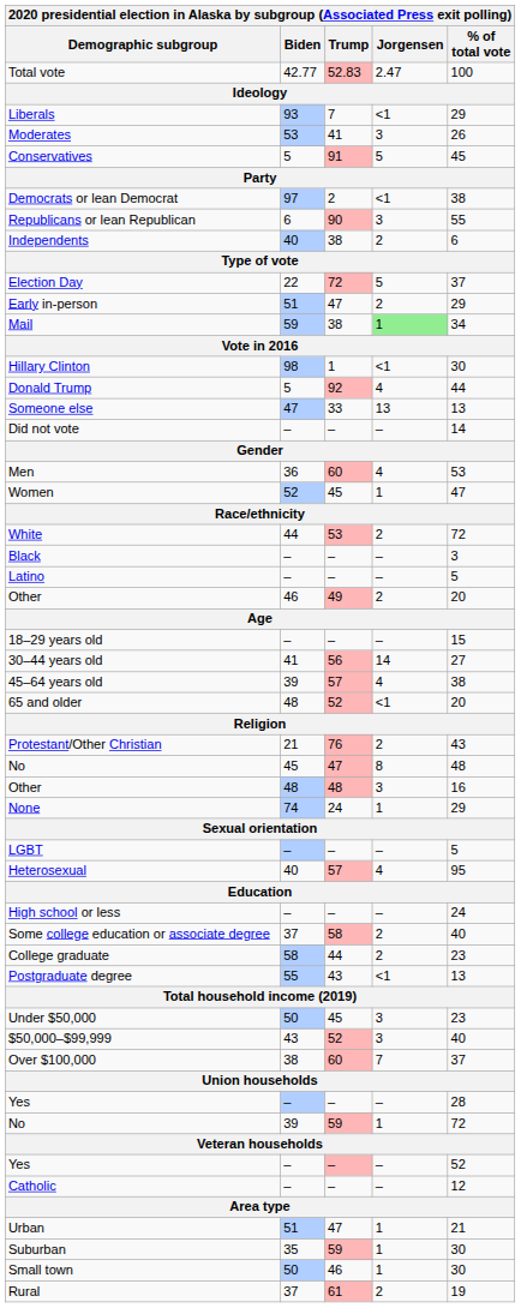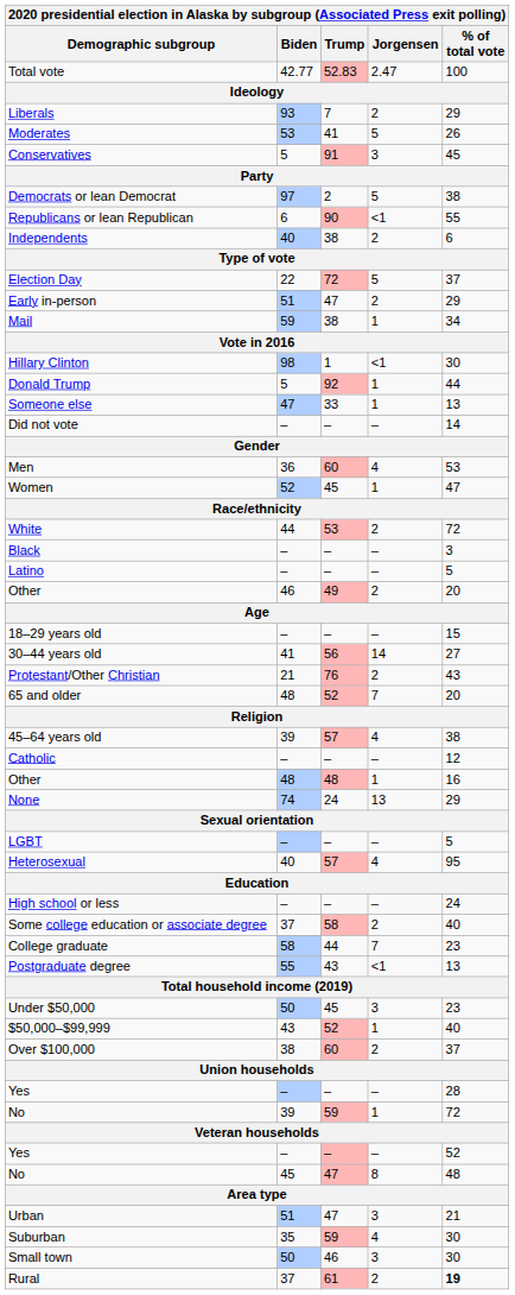 <table class="wikitable sortable">
 <tr>
 <th colspan="5">2020 presidential election in Alaska by subgroup (<a href='#'>Associated Press</a> exit polling)</th>
 </tr>
 <tr>
 <th>Demographic subgroup</th>
 <th>Biden</th>
 <th>Trump</th>
 <th>Jorgensen</th>
 <th>% of<br>total vote</th>
 </tr>
 <tr>
 <td>Total vote</td>
 <td>42.77</td>
 <td style="text-align:left; background:#ffb6b6;">52.83</td>
 <td>2.47</td>
 <td>100</td>
 </tr>
 <tr>
 <th colspan="5">Ideology</th>
 </tr>
 <tr>
 <td><a href='#'>Liberals</a></td>
 <td style="text-align:left; background:#b0ceff;">93</td>
 <td>7</td>
-<td><1</td>
+<td>2</td>
 <td>29</td>
 </tr>
 <tr>
 <td><a href='#'>Moderates</a></td>
 <td style="text-align:left; background:#b0ceff;">53</td>
 <td>41</td>
-<td>3</td>
+<td>5</td>
 <td>26</td>
 </tr>
 <tr>
 <td><a href='#'>Conservatives</a></td>
 <td>5</td>
 <td style="text-align:left; background:#ffb6b6;">91</td>
-<td>5</td>
+<td>3</td>
 <td>45</td>
 </tr>
 <tr>
 <th colspan="5">Party</th>
 </tr>
 <tr>
 <td><a href='#'>Democrats</a> or lean Democrat</td>
 <td style="text-align:left; background:#b0ceff;">97</td>
 <td>2</td>
-<td><1</td>
+<td>5</td>
 <td>38</td>
 </tr>
 <tr>
 <td><a href='#'>Republicans</a> or lean Republican</td>
 <td>6</td>
 <td style="text-align:left; background:#ffb6b6;">90</td>
-<td>3</td>
+<td><1</td>
 <td>55</td>
 </tr>
 <tr>
 <td><a href='#'>Independents</a></td>
 <td style="text-align:left; background:#b0ceff;">40</td>
 <td>38</td>
 <td>2</td>
 <td>6</td>
 </tr>
 <tr>
 <th colspan="5">Type of vote</th>
 </tr>
 <tr>
 <td><a href='#'>Election Day</a></td>
 <td>22</td>
 <td style="text-align:left; background:#ffb6b6;">72</td>
 <td>5</td>
 <td>37</td>
 </tr>
 <tr>
 <td><a href='#'>Early</a> in-person</td>
 <td style="text-align:left; background:#b0ceff;">51</td>
 <td>47</td>
 <td>2</td>
 <td>29</td>
 </tr>
 <tr>
 <td><a href='#'>Mail</a></td>
 <td style="text-align:left; background:#b0ceff;">59</td>
 <td>38</td>
-<td style="background: lightgreen;">1</td>
+<td>1</td>
 <td>34</td>
 </tr>
 <tr>
 <th colspan="5">Vote in 2016</th>
 </tr>
 <tr>
 <td><a href='#'>Hillary Clinton</a></td>
 <td style="text-align:left; background:#b0ceff;">98</td>
 <td>1</td>
 <td><1</td>
 <td>30</td>
 </tr>
 <tr>
 <td><a href='#'>Donald Trump</a></td>
 <td>5</td>
 <td style="text-align:left; background:#ffb6b6;">92</td>
-<td>4</td>
+<td>1</td>
 <td>44</td>
 </tr>
 <tr>
 <td><a href='#'>Someone else</a></td>
 <td style="text-align:left; background:#b0ceff;">47</td>
 <td>33</td>
-<td>13</td>
+<td>1</td>
 <td>13</td>
 </tr>
 <tr>
 <td>Did not vote</td>
 <td>–</td>
 <td>–</td>
 <td>–</td>
 <td>14</td>
 </tr>
 <tr>
 <th colspan="5">Gender</th>
 </tr>
 <tr>
 <td>Men</td>
 <td>36</td>
 <td style="text-align:left; background:#ffb6b6;">60</td>
 <td>4</td>
 <td>53</td>
 </tr>
 <tr>
 <td>Women</td>
 <td style="text-align:left; background:#b0ceff;">52</td>
 <td>45</td>
 <td>1</td>
 <td>47</td>
 </tr>
 <tr>
 <th colspan="5">Race/ethnicity</th>
 </tr>
 <tr>
 <td><a href='#'>White</a></td>
 <td>44</td>
 <td style="text-align:left; background:#ffb6b6;">53</td>
 <td>2</td>
 <td>72</td>
 </tr>
 <tr>
 <td><a href='#'>Black</a></td>
 <td>–</td>
 <td>–</td>
 <td>–</td>
 <td>3</td>
 </tr>
 <tr>
 <td><a href='#'>Latino</a></td>
 <td>–</td>
 <td>–</td>
 <td>–</td>
 <td>5</td>
 </tr>
 <tr>
 <td>Other</td>
 <td>46</td>
 <td style="text-align:left; background:#ffb6b6;">49</td>
 <td>2</td>
 <td>20</td>
 </tr>
 <tr>
 <th colspan="5">Age</th>
 </tr>
 <tr>
 <td>18–29 years old</td>
 <td>–</td>
 <td>–</td>
 <td>–</td>
 <td>15</td>
 </tr>
 <tr>
 <td>30–44 years old</td>
 <td>41</td>
 <td style="text-align:left; background:#ffb6b6;">56</td>
 <td>14</td>
 <td>27</td>
 </tr>
 <tr>
+<td><a href='#'>Protestant</a>/Other <a href='#'>Christian</a></td>
+<td>21</td>
+<td style="text-align:left; background:#ffb6b6;">76</td>
+<td>2</td>
+<td>43</td>
+</tr>
+<tr>
+<td>65 and older</td>
+<td>48</td>
+<td style="text-align:left; background:#ffb6b6;">52</td>
+<td>7</td>
+<td>20</td>
+</tr>
+<tr>
+<th colspan="5">Religion</th>
+</tr>
+<tr>
 <td>45–64 years old</td>
 <td>39</td>
 <td style="text-align:left; background:#ffb6b6;">57</td>
 <td>4</td>
 <td>38</td>
 </tr>
 <tr>
-<td>65 and older</td>
-<td>48</td>
-<td style="text-align:left; background:#ffb6b6;">52</td>
-<td><1</td>
-<td>20</td>
-</tr>
-<tr>
-<th colspan="5">Religion</th>
-</tr>
-<tr>
-<td><a href='#'>Protestant</a>/Other <a href='#'>Christian</a></td>
-<td>21</td>
-<td style="text-align:left; background:#ffb6b6;">76</td>
-<td>2</td>
-<td>43</td>
-</tr>
-<tr>
-<td>No</td>
-<td>45</td>
-<td style="text-align:left; background:#ffb6b6;">47</td>
-<td>8</td>
-<td>48</td>
+<td><a href='#'>Catholic</a></td>
+<td>–</td>
+<td>–</td>
+<td>–</td>
+<td>12</td>
 </tr>
 <tr>
 <td>Other</td>
 <td style="text-align:left; background:#b0ceff;">48</td>
 <td style="text-align:left; background:#ffb6b6;">48</td>
-<td>3</td>
+<td>1</td>
 <td>16</td>
 </tr>
 <tr>
 <td><a href='#'>None</a></td>
 <td style="text-align:left; background:#b0ceff;">74</td>
 <td>24</td>
-<td>1</td>
+<td>13</td>
 <td>29</td>
 </tr>
 <tr>
 <th colspan="5">Sexual orientation</th>
 </tr>
 <tr>
 <td><a href='#'>LGBT</a></td>
 <td style="text-align:left; background:#b0ceff;">–</td>
 <td>–</td>
 <td>–</td>
 <td>5</td>
 </tr>
 <tr>
 <td><a href='#'>Heterosexual</a></td>
 <td>40</td>
 <td style="text-align:left; background:#ffb6b6;">57</td>
 <td>4</td>
 <td>95</td>
 </tr>
 <tr>
 <th colspan="5">Education</th>
 </tr>
 <tr>
 <td><a href='#'>High school</a> or less</td>
 <td>–</td>
 <td>–</td>
 <td>–</td>
 <td>24</td>
 </tr>
 <tr>
 <td>Some <a href='#'>college</a> education or <a href='#'>associate degree</a></td>
 <td>37</td>
 <td style="text-align:left; background:#ffb6b6;">58</td>
 <td>2</td>
 <td>40</td>
 </tr>
 <tr>
 <td>College graduate</td>
 <td style="text-align:left; background:#b0ceff;">58</td>
 <td>44</td>
-<td>2</td>
+<td>7</td>
 <td>23</td>
 </tr>
 <tr>
 <td><a href='#'>Postgraduate</a> degree</td>
 <td style="text-align:left; background:#b0ceff;">55</td>
 <td>43</td>
 <td><1</td>
 <td>13</td>
 </tr>
 <tr>
 <th colspan="5">Total household income (2019)</th>
 </tr>
 <tr>
 <td>Under $50,000</td>
 <td style="text-align:left; background:#b0ceff;">50</td>
 <td>45</td>
 <td>3</td>
 <td>23</td>
 </tr>
 <tr>
 <td>$50,000–$99,999</td>
 <td>43</td>
 <td style="text-align:left; background:#ffb6b6;">52</td>
-<td>3</td>
+<td>1</td>
 <td>40</td>
 </tr>
 <tr>
 <td>Over $100,000</td>
 <td>38</td>
 <td style="text-align:left; background:#ffb6b6;">60</td>
-<td>7</td>
+<td>2</td>
 <td>37</td>
 </tr>
 <tr>
 <th colspan="5">Union households</th>
 </tr>
 <tr>
 <td>Yes</td>
 <td style="text-align:left; background:#b0ceff;">–</td>
 <td>–</td>
 <td>–</td>
 <td>28</td>
 </tr>
 <tr>
 <td>No</td>
 <td>39</td>
 <td style="text-align:left; background:#ffb6b6;">59</td>
 <td>1</td>
 <td>72</td>
 </tr>
 <tr>
 <th colspan="5">Veteran households</th>
 </tr>
 <tr>
 <td>Yes</td>
 <td>–</td>
 <td style="text-align:left; background:#ffb6b6;">–</td>
 <td>–</td>
 <td>52</td>
 </tr>
 <tr>
-<td><a href='#'>Catholic</a></td>
-<td>–</td>
-<td>–</td>
-<td>–</td>
-<td>12</td>
+<td>No</td>
+<td>45</td>
+<td style="text-align:left; background:#ffb6b6;">47</td>
+<td>8</td>
+<td>48</td>
 </tr>
 <tr>
 <th colspan="5">Area type</th>
 </tr>
 <tr>
 <td>Urban</td>
 <td style="text-align:left; background:#b0ceff;">51</td>
 <td>47</td>
-<td>1</td>
+<td>3</td>
 <td>21</td>
 </tr>
 <tr>
 <td>Suburban</td>
 <td>35</td>
 <td style="text-align:left; background:#ffb6b6;">59</td>
-<td>1</td>
+<td>4</td>
 <td>30</td>
 </tr>
 <tr>
 <td>Small town</td>
 <td style="text-align:left; background:#b0ceff;">50</td>
 <td>46</td>
-<td>1</td>
+<td>3</td>
 <td>30</td>
 </tr>
 <tr>
 <td>Rural</td>
 <td>37</td>
 <td style="text-align:left; background:#ffb6b6;">61</td>
 <td>2</td>
-<td>19</td>
+<td><strong>19</strong></td>
 </tr>
 </table>
